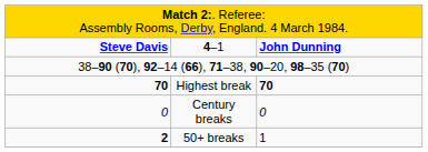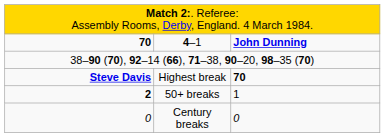 <table class="wikitable" style="font-size: 95%; margin: 1em auto 1em auto;">
 <tr>
 <td colspan="3" align="center" bgcolor="#ffd700"><strong>Match 2:</strong>. Referee: <br>Assembly Rooms, <a href='#'>Derby</a>, England. 4 March 1984.</td>
 </tr>
 <tr>
-<td width="200" align="right"><strong><a href='#'>Steve Davis</a></strong> <br></td>
+<td align="right"><strong>70</strong></td>
 <td width="100" align="center"><strong>4</strong>–1</td>
 <td width="200"><strong><a href='#'>John Dunning</a> <br></strong></td>
 </tr>
 <tr>
 <td colspan="3" align="center" style="font-size: 100%">38–<strong>90</strong> (<strong>70</strong>), <strong>92</strong>–14 (<strong>66</strong>), <strong>71</strong>–38, <strong>90</strong>–20, <strong>98</strong>–35 (<strong>70</strong>)</td>
 </tr>
 <tr>
-<td align="right"><strong>70</strong></td>
+<td width="200" align="right"><strong><a href='#'>Steve Davis</a></strong> <br></td>
 <td align="center">Highest break</td>
 <td align="left"><strong>70</strong></td>
+</tr>
+<tr>
+<td align="right"><strong>2</strong></td>
+<td align="center">50+ breaks</td>
+<td align="left">1</td>
 </tr>
 <tr>
 <td align="right"><em>0</em></td>
 <td align="center">Century breaks</td>
 <td align="left"><em>0</em></td>
 </tr>
-<tr>
-<td align="right"><strong>2</strong></td>
-<td align="center">50+ breaks</td>
-<td align="left">1</td>
-</tr>
 </table>
